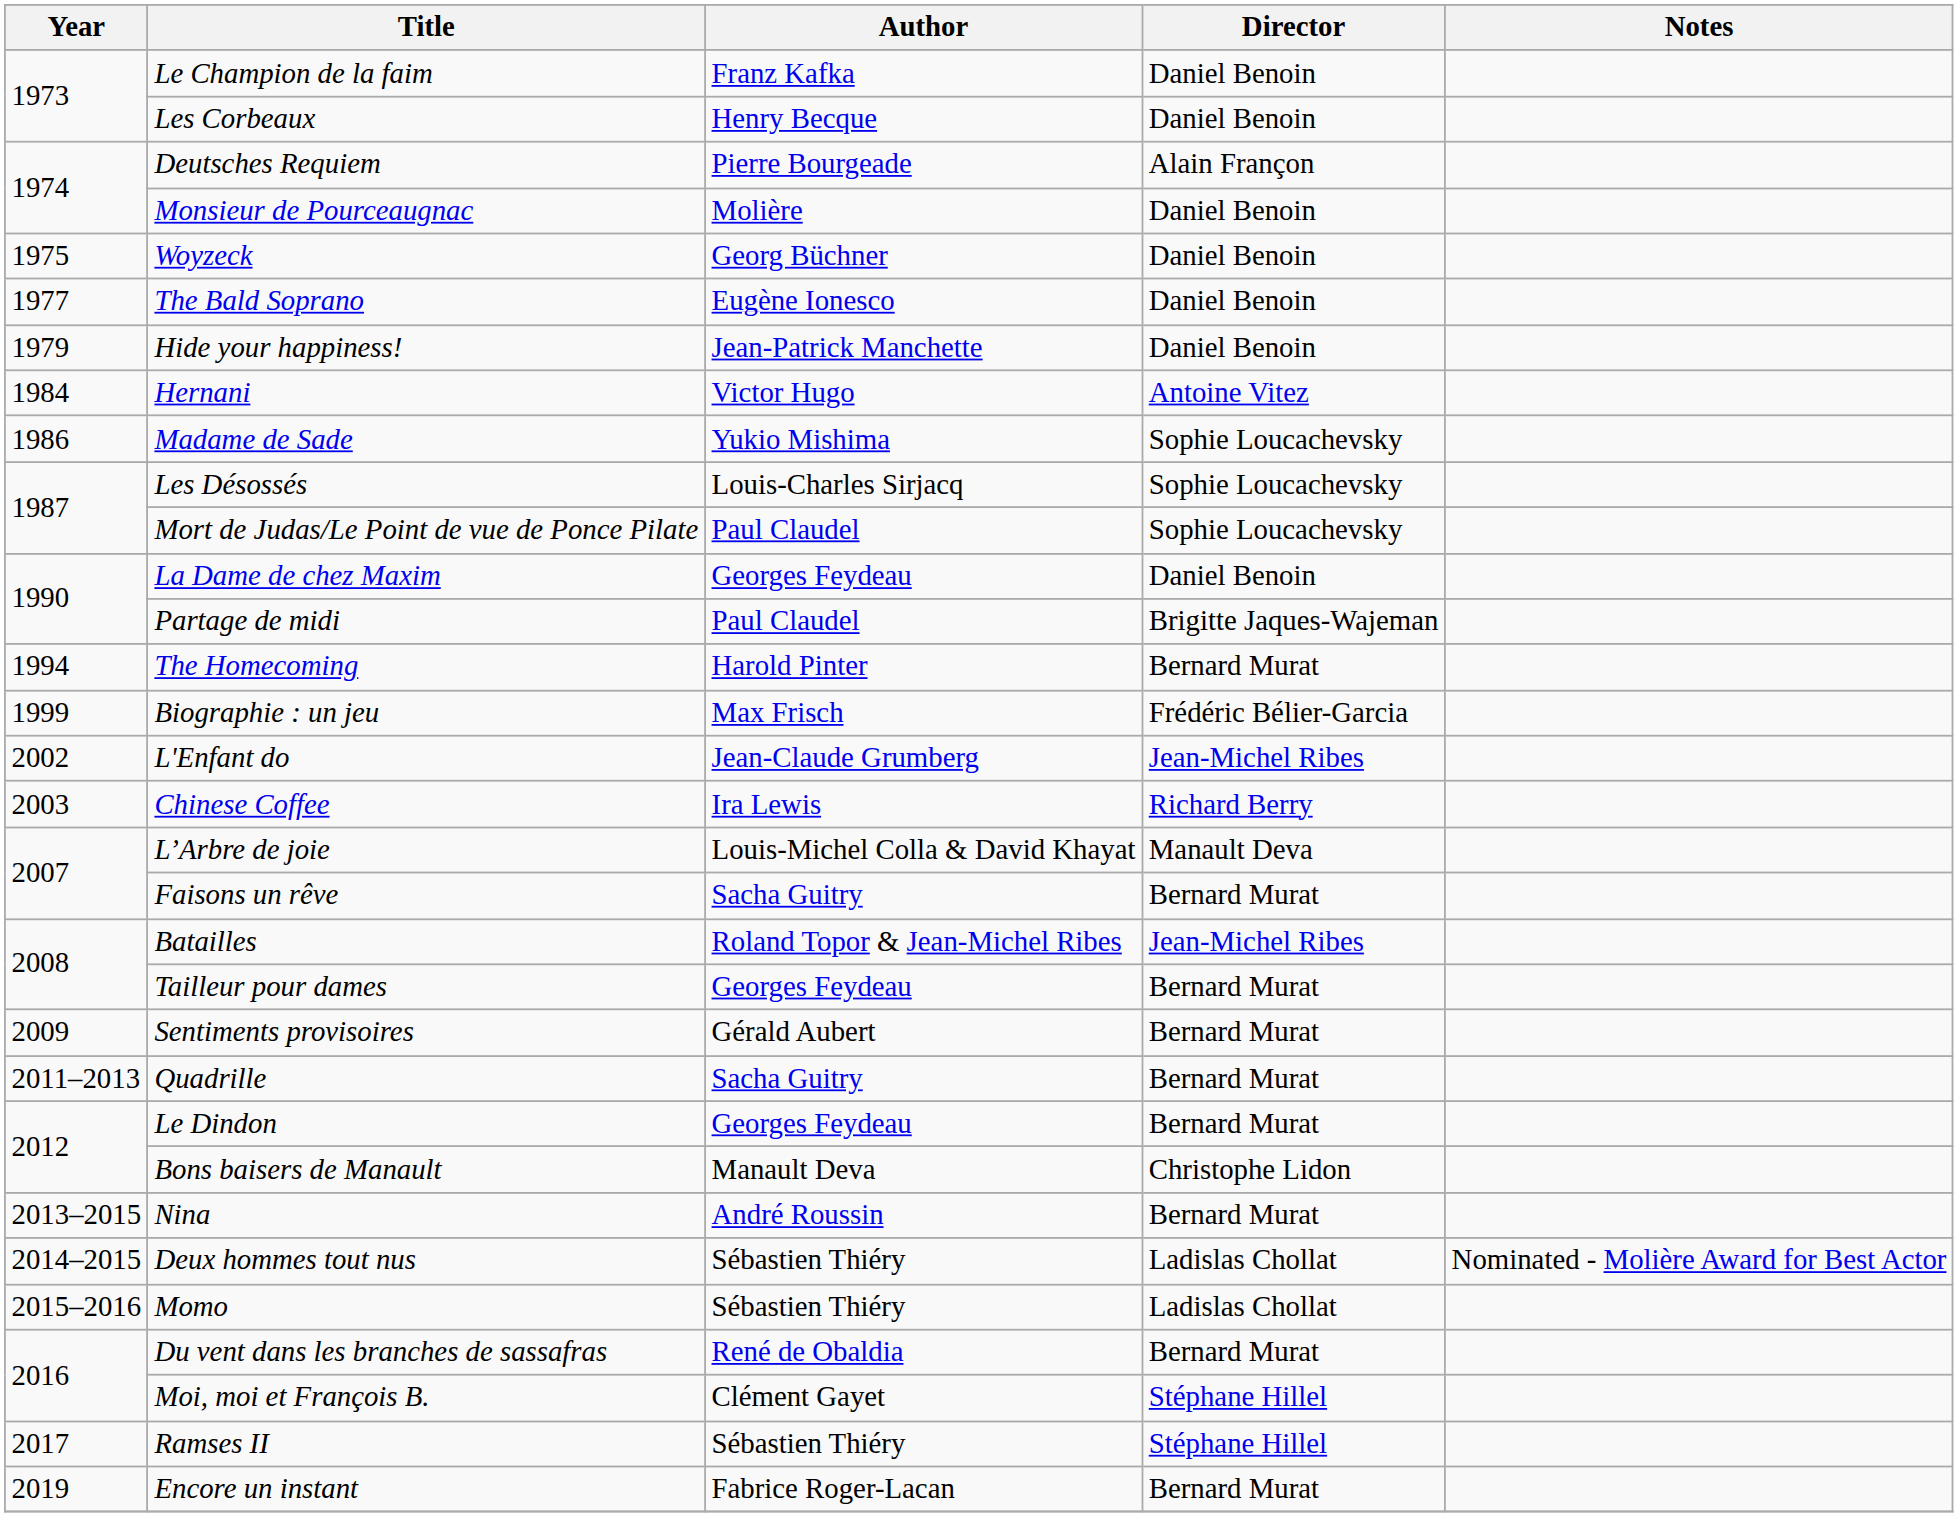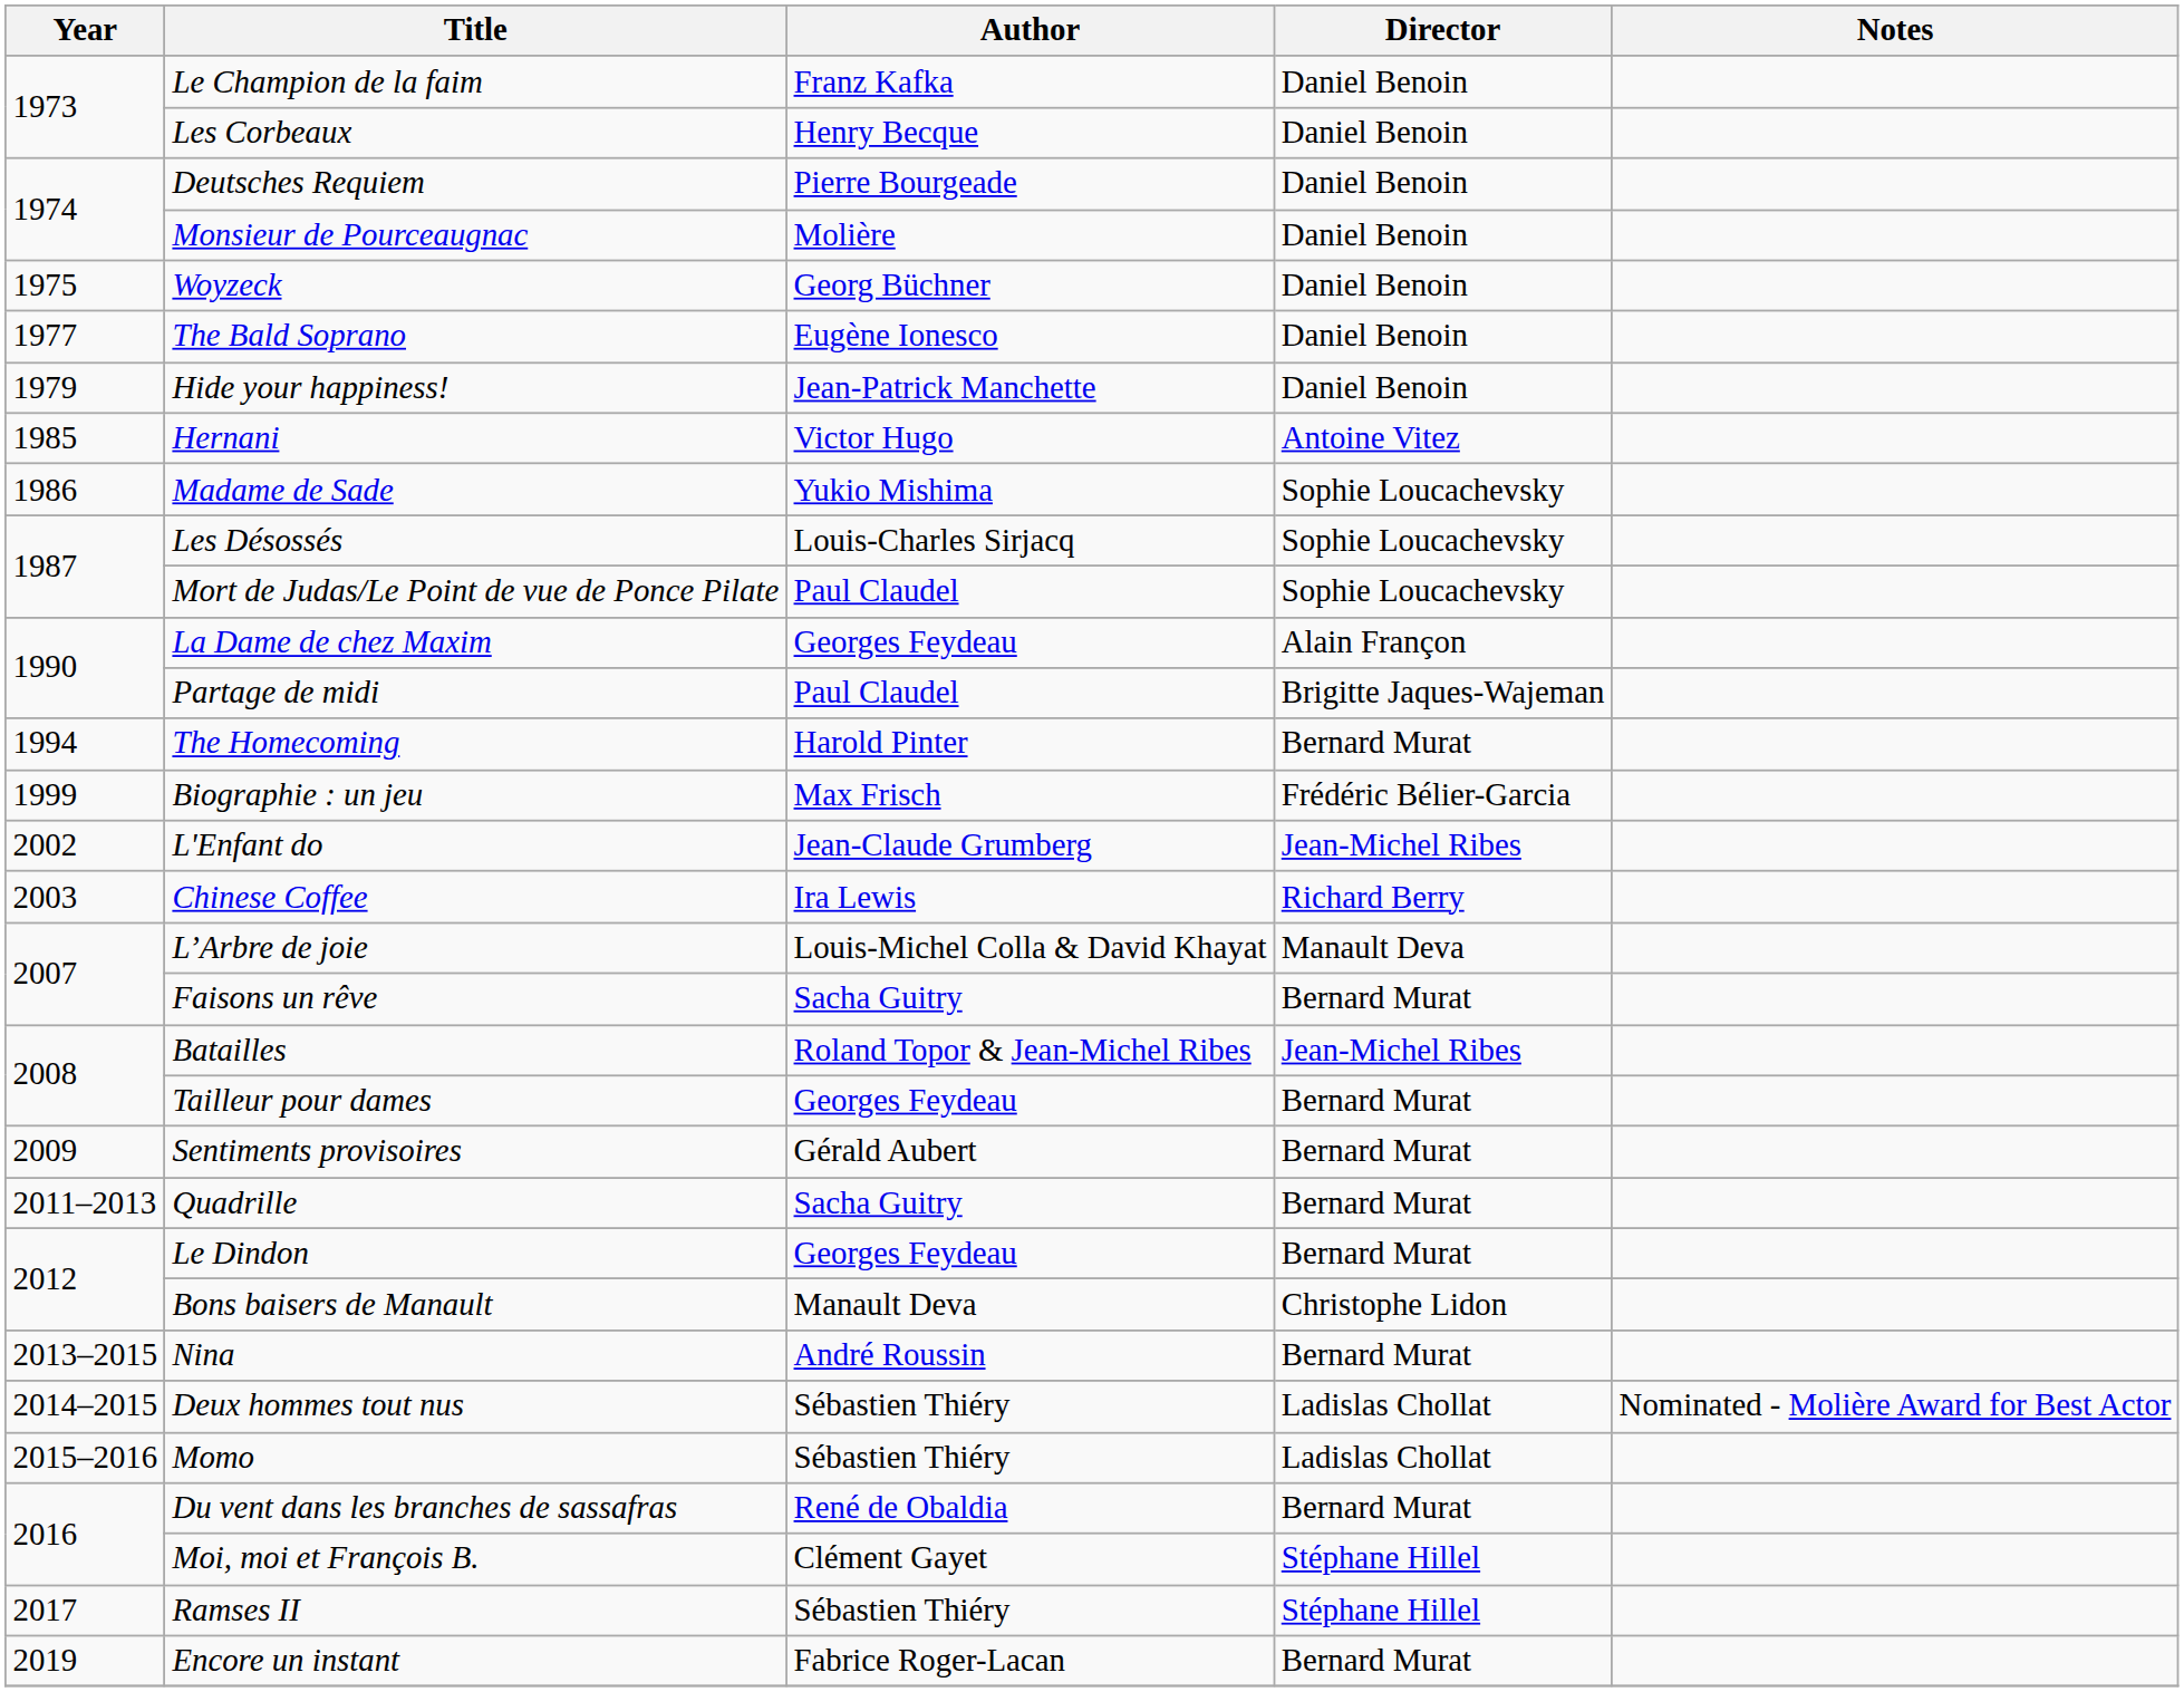 <table class="wikitable">
 <tr>
 <th>Year</th>
 <th>Title</th>
 <th>Author</th>
 <th>Director</th>
 <th>Notes</th>
 </tr>
 <tr>
 <td rowspan=2>1973</td>
 <td><em>Le Champion de la faim</em></td>
 <td><a href='#'>Franz Kafka</a></td>
 <td>Daniel Benoin</td>
 <td></td>
 </tr>
 <tr>
 <td><em>Les Corbeaux</em></td>
 <td><a href='#'>Henry Becque</a></td>
 <td>Daniel Benoin</td>
 <td></td>
 </tr>
 <tr>
 <td rowspan=2>1974</td>
 <td><em>Deutsches Requiem</em></td>
 <td><a href='#'>Pierre Bourgeade</a></td>
-<td>Alain Françon</td>
+<td>Daniel Benoin</td>
 <td></td>
 </tr>
 <tr>
 <td><em><a href='#'>Monsieur de Pourceaugnac</a></em></td>
 <td><a href='#'>Molière</a></td>
 <td>Daniel Benoin</td>
 <td></td>
 </tr>
 <tr>
 <td>1975</td>
 <td><em><a href='#'>Woyzeck</a></em></td>
 <td><a href='#'>Georg Büchner</a></td>
 <td>Daniel Benoin</td>
 <td></td>
 </tr>
 <tr>
 <td>1977</td>
 <td><em><a href='#'>The Bald Soprano</a></em></td>
 <td><a href='#'>Eugène Ionesco</a></td>
 <td>Daniel Benoin</td>
 <td></td>
 </tr>
 <tr>
 <td>1979</td>
 <td><em>Hide your happiness!</em></td>
 <td><a href='#'>Jean-Patrick Manchette</a></td>
 <td>Daniel Benoin</td>
 <td></td>
 </tr>
 <tr>
-<td>1984</td>
+<td>1985</td>
 <td><em><a href='#'>Hernani</a></em></td>
 <td><a href='#'>Victor Hugo</a></td>
 <td><a href='#'>Antoine Vitez</a></td>
 <td></td>
 </tr>
 <tr>
 <td>1986</td>
 <td><em><a href='#'>Madame de Sade</a></em></td>
 <td><a href='#'>Yukio Mishima</a></td>
 <td>Sophie Loucachevsky</td>
 <td></td>
 </tr>
 <tr>
 <td rowspan=2>1987</td>
 <td><em>Les Désossés</em></td>
 <td>Louis-Charles Sirjacq</td>
 <td>Sophie Loucachevsky</td>
 <td></td>
 </tr>
 <tr>
 <td><em>Mort de Judas/Le Point de vue de Ponce Pilate</em></td>
 <td><a href='#'>Paul Claudel</a></td>
 <td>Sophie Loucachevsky</td>
 <td></td>
 </tr>
 <tr>
 <td rowspan=2>1990</td>
 <td><em><a href='#'>La Dame de chez Maxim</a></em></td>
 <td><a href='#'>Georges Feydeau</a></td>
-<td>Daniel Benoin</td>
+<td>Alain Françon</td>
 <td></td>
 </tr>
 <tr>
 <td><em>Partage de midi</em></td>
 <td><a href='#'>Paul Claudel</a></td>
 <td>Brigitte Jaques-Wajeman</td>
 <td></td>
 </tr>
 <tr>
 <td>1994</td>
 <td><em><a href='#'>The Homecoming</a></em></td>
 <td><a href='#'>Harold Pinter</a></td>
 <td>Bernard Murat</td>
 <td></td>
 </tr>
 <tr>
 <td>1999</td>
 <td><em>Biographie : un jeu</em></td>
 <td><a href='#'>Max Frisch</a></td>
 <td>Frédéric Bélier-Garcia</td>
 <td></td>
 </tr>
 <tr>
 <td>2002</td>
 <td><em>L'Enfant do</em></td>
 <td><a href='#'>Jean-Claude Grumberg</a></td>
 <td><a href='#'>Jean-Michel Ribes</a></td>
 <td></td>
 </tr>
 <tr>
 <td>2003</td>
 <td><em><a href='#'>Chinese Coffee</a></em></td>
 <td><a href='#'>Ira Lewis</a></td>
 <td><a href='#'>Richard Berry</a></td>
 <td></td>
 </tr>
 <tr>
 <td rowspan=2>2007</td>
 <td><em>L’Arbre de joie</em></td>
 <td>Louis-Michel Colla & David Khayat</td>
 <td>Manault Deva</td>
 <td></td>
 </tr>
 <tr>
 <td><em>Faisons un rêve</em></td>
 <td><a href='#'>Sacha Guitry</a></td>
 <td>Bernard Murat</td>
 <td></td>
 </tr>
 <tr>
 <td rowspan=2>2008</td>
 <td><em>Batailles</em></td>
 <td><a href='#'>Roland Topor</a> & <a href='#'>Jean-Michel Ribes</a></td>
 <td><a href='#'>Jean-Michel Ribes</a></td>
 <td></td>
 </tr>
 <tr>
 <td><em>Tailleur pour dames</em></td>
 <td><a href='#'>Georges Feydeau</a></td>
 <td>Bernard Murat</td>
 <td></td>
 </tr>
 <tr>
 <td>2009</td>
 <td><em>Sentiments provisoires</em></td>
 <td>Gérald Aubert</td>
 <td>Bernard Murat</td>
 <td></td>
 </tr>
 <tr>
 <td>2011–2013</td>
 <td><em>Quadrille</em></td>
 <td><a href='#'>Sacha Guitry</a></td>
 <td>Bernard Murat</td>
 <td></td>
 </tr>
 <tr>
 <td rowspan=2>2012</td>
 <td><em>Le Dindon</em></td>
 <td><a href='#'>Georges Feydeau</a></td>
 <td>Bernard Murat</td>
 <td></td>
 </tr>
 <tr>
 <td><em>Bons baisers de Manault</em></td>
 <td>Manault Deva</td>
 <td>Christophe Lidon</td>
 <td></td>
 </tr>
 <tr>
 <td>2013–2015</td>
 <td><em>Nina</em></td>
 <td><a href='#'>André Roussin</a></td>
 <td>Bernard Murat</td>
 <td></td>
 </tr>
 <tr>
 <td>2014–2015</td>
 <td><em>Deux hommes tout nus</em></td>
 <td>Sébastien Thiéry</td>
 <td>Ladislas Chollat</td>
 <td>Nominated - <a href='#'>Molière Award for Best Actor</a></td>
 </tr>
 <tr>
 <td>2015–2016</td>
 <td><em>Momo</em></td>
 <td>Sébastien Thiéry</td>
 <td>Ladislas Chollat</td>
 <td></td>
 </tr>
 <tr>
 <td rowspan=2>2016</td>
 <td><em>Du vent dans les branches de sassafras</em></td>
 <td><a href='#'>René de Obaldia</a></td>
 <td>Bernard Murat</td>
 <td></td>
 </tr>
 <tr>
 <td><em>Moi, moi et François B.</em></td>
 <td>Clément Gayet</td>
 <td><a href='#'>Stéphane Hillel</a></td>
 <td></td>
 </tr>
 <tr>
 <td>2017</td>
 <td><em>Ramses II</em></td>
 <td>Sébastien Thiéry</td>
 <td><a href='#'>Stéphane Hillel</a></td>
 <td></td>
 </tr>
 <tr>
 <td>2019</td>
 <td><em>Encore un instant</em></td>
 <td>Fabrice Roger-Lacan</td>
 <td>Bernard Murat</td>
 <td></td>
 </tr>
 <tr>
 </tr>
 </table>
